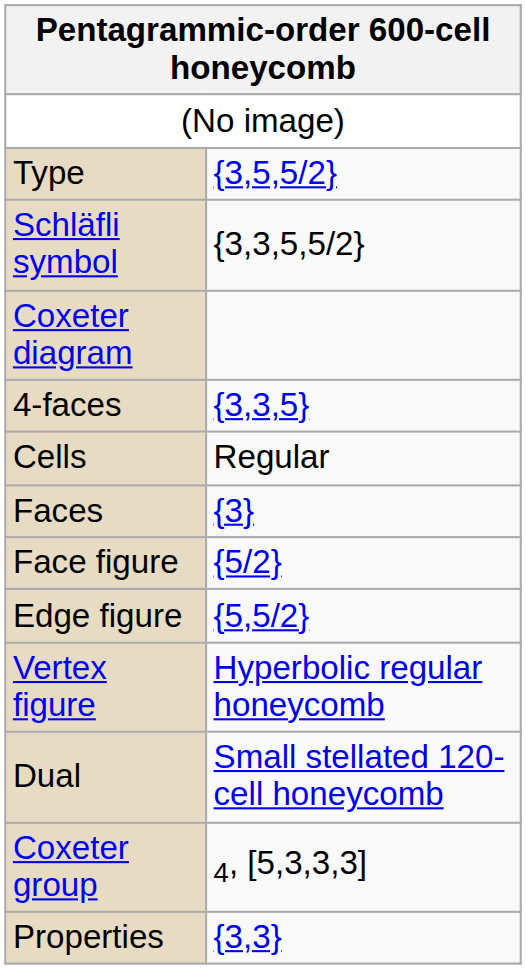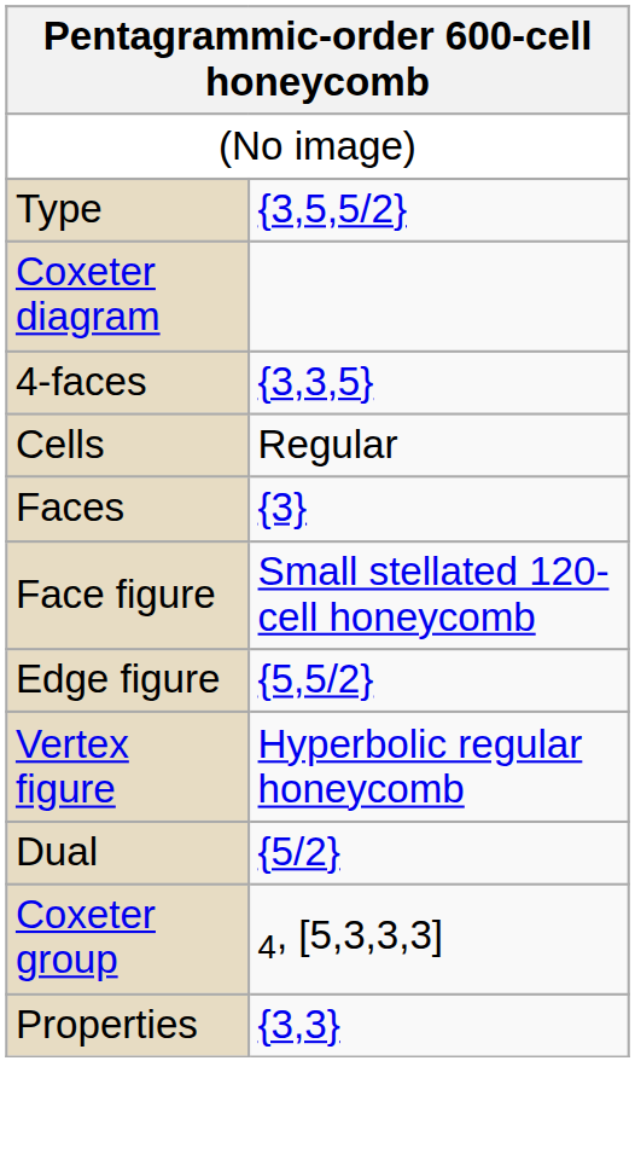 <table class="wikitable" align="right" style="margin-left:10px" width="250">
 <tr>
 <th bgcolor=#e7dcc3 colspan=2>Pentagrammic-order 600-cell honeycomb</th>
 </tr>
 <tr>
 <td bgcolor=#ffffff align=center colspan=2>(No image)</td>
 </tr>
 <tr>
 <td bgcolor=#e7dcc3>Type</td>
 <td> <a href='#'>{3,5,5/2}</a></td>
-</tr>
-<tr>
-<td bgcolor=#e7dcc3><a href='#'>Schläfli symbol</a></td>
-<td>{3,3,5,5/2}</td>
 </tr>
 <tr>
 <td bgcolor=#e7dcc3><a href='#'>Coxeter diagram</a></td>
 <td></td>
 </tr>
 <tr>
 <td bgcolor=#e7dcc3>4-faces</td>
 <td> <a href='#'>{3,3,5}</a></td>
 </tr>
 <tr>
 <td bgcolor=#e7dcc3>Cells</td>
 <td>Regular</td>
 </tr>
 <tr>
 <td bgcolor=#e7dcc3>Faces</td>
 <td> <a href='#'>{3}</a></td>
 </tr>
 <tr>
 <td bgcolor=#e7dcc3>Face figure</td>
-<td> <a href='#'>{5/2}</a></td>
+<td><a href='#'>Small stellated 120-cell honeycomb</a></td>
 </tr>
 <tr>
 <td bgcolor=#e7dcc3>Edge figure</td>
 <td> <a href='#'>{5,5/2}</a></td>
 </tr>
 <tr>
 <td bgcolor=#e7dcc3><a href='#'>Vertex figure</a></td>
 <td><a href='#'>Hyperbolic regular honeycomb</a></td>
 </tr>
 <tr>
 <td bgcolor=#e7dcc3>Dual</td>
-<td><a href='#'>Small stellated 120-cell honeycomb</a></td>
+<td> <a href='#'>{5/2}</a></td>
 </tr>
 <tr>
 <td bgcolor=#e7dcc3><a href='#'>Coxeter group</a></td>
 <td><sub>4</sub>, [5,3,3,3]</td>
 </tr>
 <tr>
 <td bgcolor=#e7dcc3>Properties</td>
 <td> <a href='#'>{3,3}</a></td>
 </tr>
 </table>
